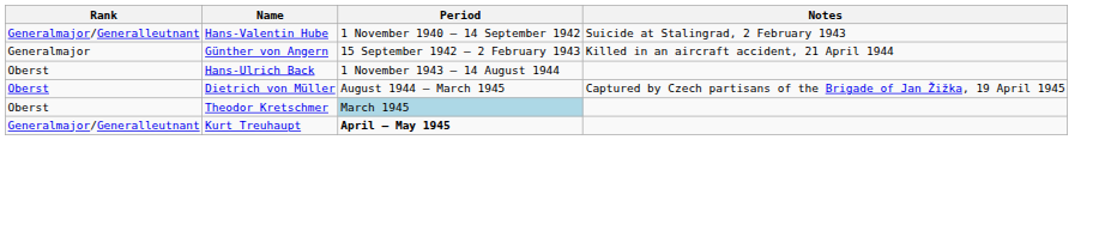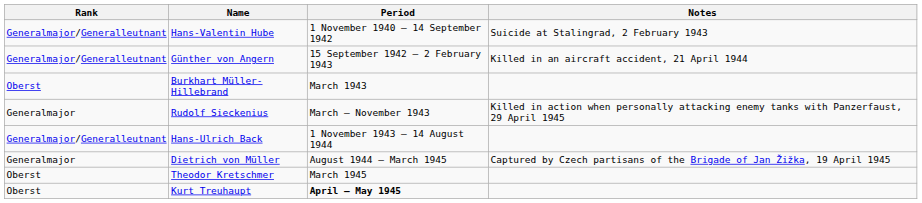 <table class="wikitable">
 <tr align="center" bgcolor="#dfdfdf">
 <th>Rank</th>
 <th>Name</th>
 <th>Period</th>
 <th>Notes</th>
 </tr>
 <tr>
 <td><a href='#'>Generalmajor</a>/<a href='#'>Generalleutnant</a></td>
 <td><a href='#'>Hans-Valentin Hube</a></td>
 <td>1 November 1940 – 14 September 1942</td>
 <td>Suicide at Stalingrad, 2 February 1943</td>
 </tr>
 <tr>
-<td>Generalmajor</td>
+<td><a href='#'>Generalmajor</a>/<a href='#'>Generalleutnant</a></td>
 <td><a href='#'>Günther von Angern</a></td>
 <td>15 September 1942 – 2 February 1943</td>
 <td>Killed in an aircraft accident, 21 April 1944</td>
 </tr>
 <tr>
-<td>Oberst</td>
+<td><a href='#'>Oberst</a></td>
+<td><a href='#'>Burkhart Müller-Hillebrand</a></td>
+<td>March 1943</td>
+<td></td>
+</tr>
+<tr>
+<td>Generalmajor</td>
+<td><a href='#'>Rudolf Sieckenius</a></td>
+<td>March – November 1943</td>
+<td>Killed in action when personally attacking enemy tanks with Panzerfaust, 29 April 1945</td>
+</tr>
+<tr>
+<td><a href='#'>Generalmajor</a>/<a href='#'>Generalleutnant</a></td>
 <td><a href='#'>Hans-Ulrich Back</a></td>
 <td>1 November 1943 – 14 August 1944</td>
 <td></td>
 </tr>
 <tr>
-<td><a href='#'>Oberst</a></td>
+<td>Generalmajor</td>
 <td><a href='#'>Dietrich von Müller</a></td>
 <td>August 1944 – March 1945</td>
 <td>Captured by Czech partisans of the <a href='#'>Brigade of Jan Žižka</a>, 19 April 1945</td>
 </tr>
 <tr>
 <td>Oberst</td>
 <td><a href='#'>Theodor Kretschmer</a></td>
-<td style="background: lightblue;">March 1945</td>
+<td>March 1945</td>
 <td></td>
 </tr>
 <tr>
-<td><a href='#'>Generalmajor</a>/<a href='#'>Generalleutnant</a></td>
+<td>Oberst</td>
 <td><a href='#'>Kurt Treuhaupt</a></td>
 <td><strong>April – May 1945</strong></td>
 <td></td>
 </tr>
 </table>
